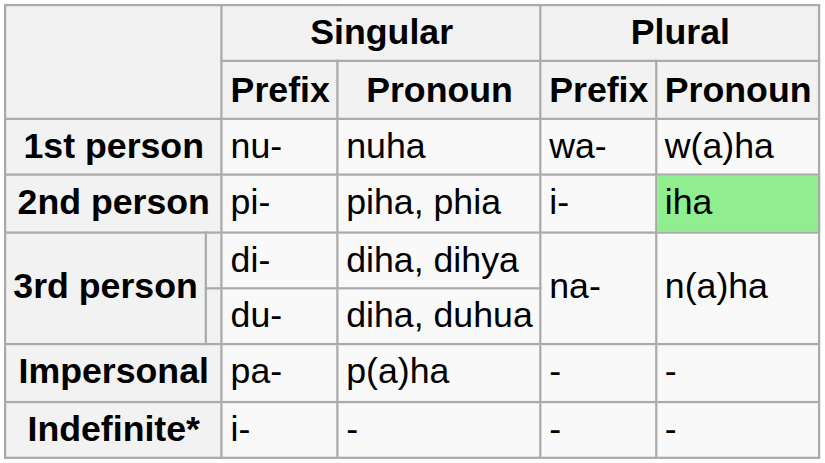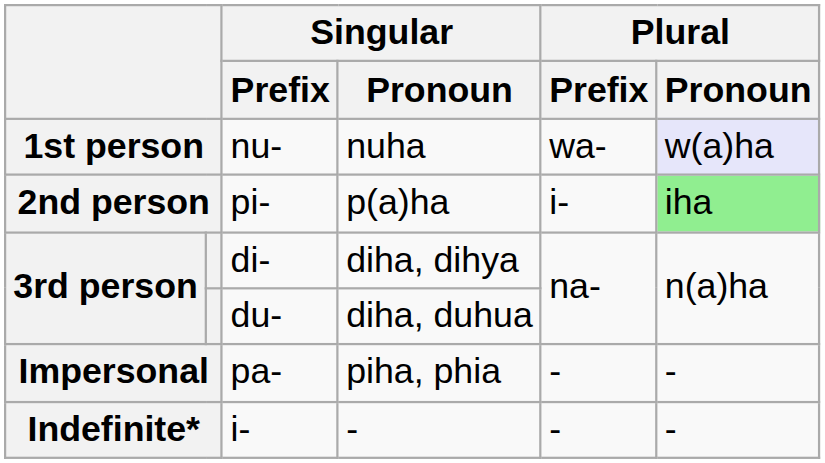 <table class="wikitable">
 <tr>
 <th rowspan="2" colspan="2"></th>
 <th colspan="2">Singular</th>
 <th colspan="2">Plural</th>
 </tr>
 <tr>
 <th>Prefix</th>
 <th>Pronoun</th>
 <th>Prefix</th>
 <th>Pronoun</th>
 </tr>
 <tr>
 <th colspan="2">1st person</th>
 <td>nu-</td>
 <td>nuha</td>
 <td>wa-</td>
-<td>w(a)ha</td>
+<td style="background: lavender;">w(a)ha</td>
 </tr>
 <tr>
 <th colspan="2">2nd person</th>
 <td>pi-</td>
-<td>piha, phia</td>
+<td>p(a)ha</td>
 <td>i-</td>
 <td style="background: lightgreen;">iha</td>
 </tr>
 <tr>
 <th rowspan="2">3rd person</th>
 <th></th>
 <td>di-</td>
 <td>diha, dihya</td>
 <td rowspan="2">na-</td>
 <td rowspan="2">n(a)ha</td>
 </tr>
 <tr>
 <th></th>
 <td>du-</td>
 <td>diha, duhua</td>
 </tr>
 <tr>
 <th colspan="2">Impersonal</th>
 <td>pa-</td>
-<td>p(a)ha</td>
+<td>piha, phia</td>
 <td>-</td>
 <td>-</td>
 </tr>
 <tr>
 <th colspan="2">Indefinite*</th>
 <td>i-</td>
 <td>-</td>
 <td>-</td>
 <td>-</td>
 </tr>
 </table>
